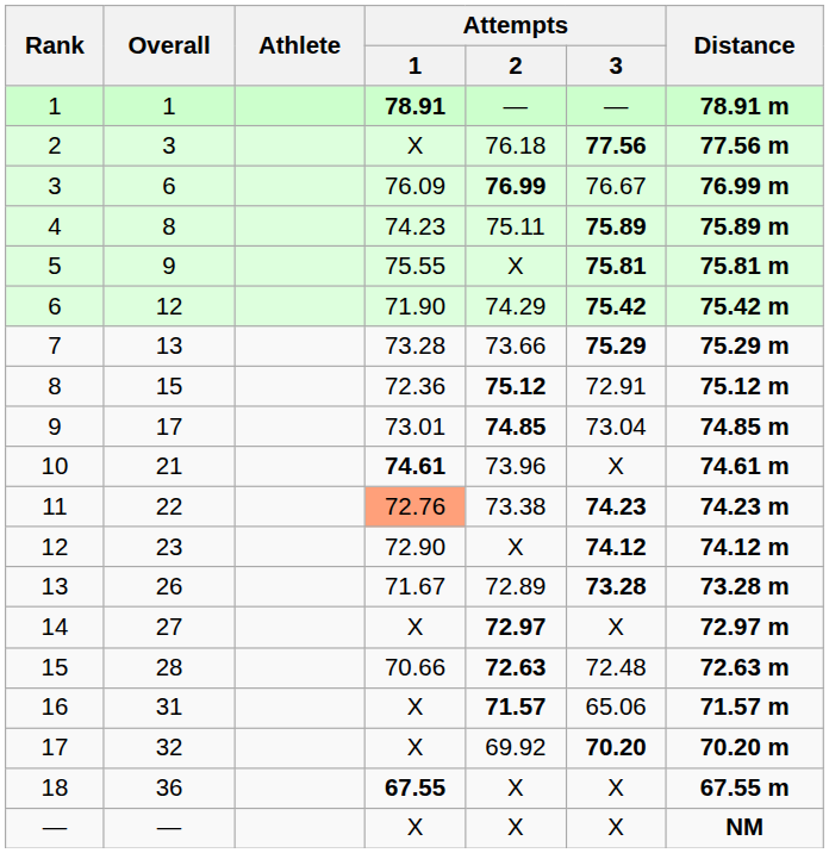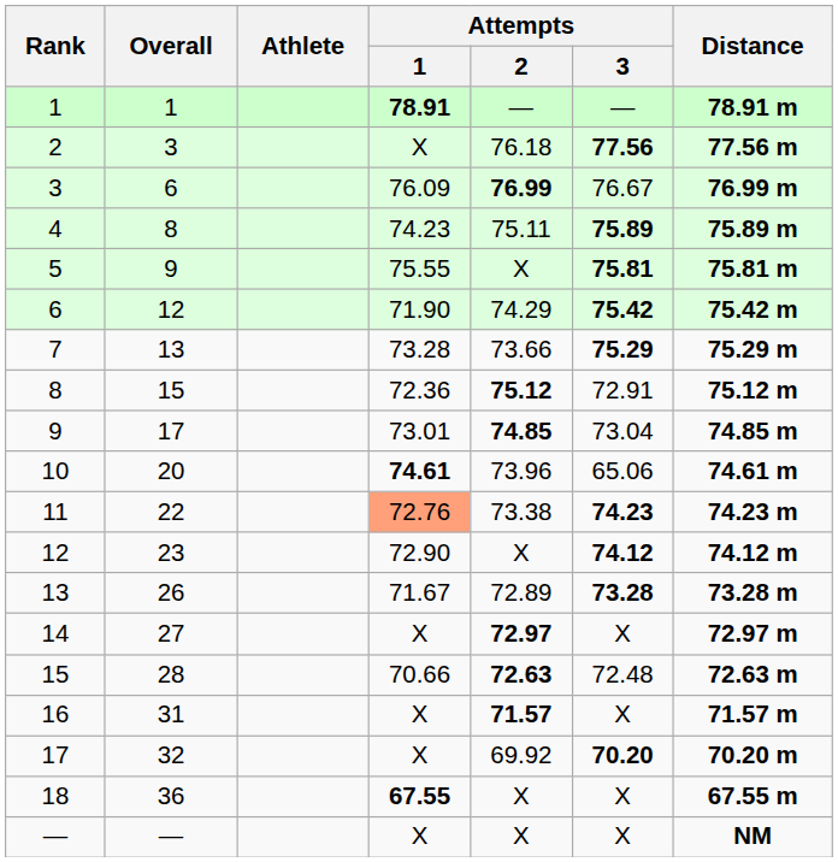 <table class="wikitable" style=" text-align:center; font-size:110%;" width="95%">
 <tr>
 <th rowspan="2">Rank</th>
 <th rowspan="2">Overall</th>
 <th rowspan="2">Athlete</th>
 <th colspan="3">Attempts</th>
 <th rowspan="2">Distance</th>
 </tr>
 <tr>
 <th>1</th>
 <th>2</th>
 <th>3</th>
 </tr>
 <tr style="background:#ccffcc;">
 <td>1</td>
 <td>1</td>
 <td align=left></td>
 <td><strong>78.91</strong></td>
 <td>—</td>
 <td>—</td>
 <td><strong>78.91 m</strong></td>
 </tr>
 <tr style="background:#ddffdd;">
 <td>2</td>
 <td>3</td>
 <td align=left></td>
 <td>X</td>
 <td>76.18</td>
 <td><strong>77.56</strong></td>
 <td><strong>77.56 m</strong></td>
 </tr>
 <tr style="background:#ddffdd;">
 <td>3</td>
 <td>6</td>
 <td align=left></td>
 <td>76.09</td>
 <td><strong>76.99</strong></td>
 <td>76.67</td>
 <td><strong>76.99 m</strong></td>
 </tr>
 <tr style="background:#ddffdd;">
 <td>4</td>
 <td>8</td>
 <td align=left></td>
 <td>74.23</td>
 <td>75.11</td>
 <td><strong>75.89</strong></td>
 <td><strong>75.89 m</strong></td>
 </tr>
 <tr style="background:#ddffdd;">
 <td>5</td>
 <td>9</td>
 <td align=left></td>
 <td>75.55</td>
 <td>X</td>
 <td><strong>75.81</strong></td>
 <td><strong>75.81 m</strong></td>
 </tr>
 <tr style="background:#ddffdd;">
 <td>6</td>
 <td>12</td>
 <td align=left></td>
 <td>71.90</td>
 <td>74.29</td>
 <td><strong>75.42</strong></td>
 <td><strong>75.42 m</strong></td>
 </tr>
 <tr>
 <td>7</td>
 <td>13</td>
 <td align=left></td>
 <td>73.28</td>
 <td>73.66</td>
 <td><strong>75.29</strong></td>
 <td><strong>75.29 m</strong></td>
 </tr>
 <tr>
 <td>8</td>
 <td>15</td>
 <td align=left></td>
 <td>72.36</td>
 <td><strong>75.12</strong></td>
 <td>72.91</td>
 <td><strong>75.12 m</strong></td>
 </tr>
 <tr>
 <td>9</td>
 <td>17</td>
 <td align=left></td>
 <td>73.01</td>
 <td><strong>74.85</strong></td>
 <td>73.04</td>
 <td><strong>74.85 m</strong></td>
 </tr>
 <tr>
 <td>10</td>
-<td>21</td>
+<td>20</td>
 <td align=left></td>
 <td><strong>74.61</strong></td>
 <td>73.96</td>
-<td>X</td>
+<td>65.06</td>
 <td><strong>74.61 m</strong></td>
 </tr>
 <tr>
 <td>11</td>
 <td>22</td>
 <td align=left></td>
 <td style="background: lightsalmon;">72.76</td>
 <td>73.38</td>
 <td><strong>74.23</strong></td>
 <td><strong>74.23 m</strong></td>
 </tr>
 <tr>
 <td>12</td>
 <td>23</td>
 <td align=left></td>
 <td>72.90</td>
 <td>X</td>
 <td><strong>74.12</strong></td>
 <td><strong>74.12 m</strong></td>
 </tr>
 <tr>
 <td>13</td>
 <td>26</td>
 <td align=left></td>
 <td>71.67</td>
 <td>72.89</td>
 <td><strong>73.28</strong></td>
 <td><strong>73.28 m</strong></td>
 </tr>
 <tr>
 <td>14</td>
 <td>27</td>
 <td align=left></td>
 <td>X</td>
 <td><strong>72.97</strong></td>
 <td>X</td>
 <td><strong>72.97 m</strong></td>
 </tr>
 <tr>
 <td>15</td>
 <td>28</td>
 <td align=left></td>
 <td>70.66</td>
 <td><strong>72.63</strong></td>
 <td>72.48</td>
 <td><strong>72.63 m</strong></td>
 </tr>
 <tr>
 <td>16</td>
 <td>31</td>
 <td align=left></td>
 <td>X</td>
 <td><strong>71.57</strong></td>
-<td>65.06</td>
+<td>X</td>
 <td><strong>71.57 m</strong></td>
 </tr>
 <tr>
 <td>17</td>
 <td>32</td>
 <td align=left></td>
 <td>X</td>
 <td>69.92</td>
 <td><strong>70.20</strong></td>
 <td><strong>70.20 m</strong></td>
 </tr>
 <tr>
 <td>18</td>
 <td>36</td>
 <td align=left></td>
 <td><strong>67.55</strong></td>
 <td>X</td>
 <td>X</td>
 <td><strong>67.55 m</strong></td>
 </tr>
 <tr>
 <td>—</td>
 <td>—</td>
 <td align=left></td>
 <td>X</td>
 <td>X</td>
 <td>X</td>
 <td><strong>NM</strong></td>
 </tr>
 </table>
